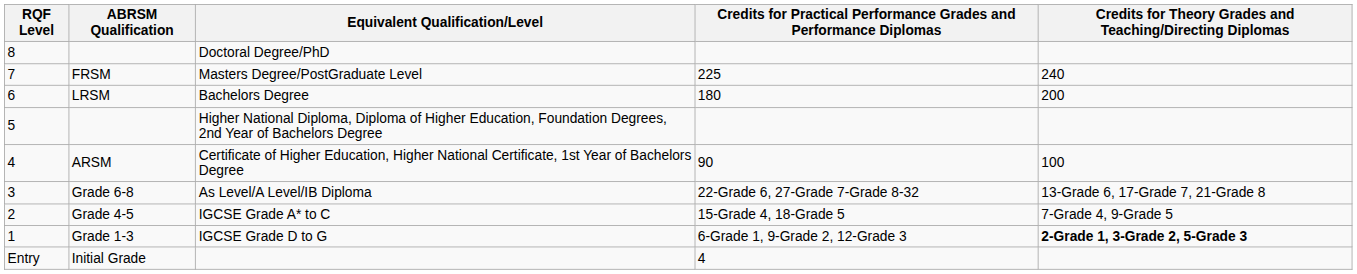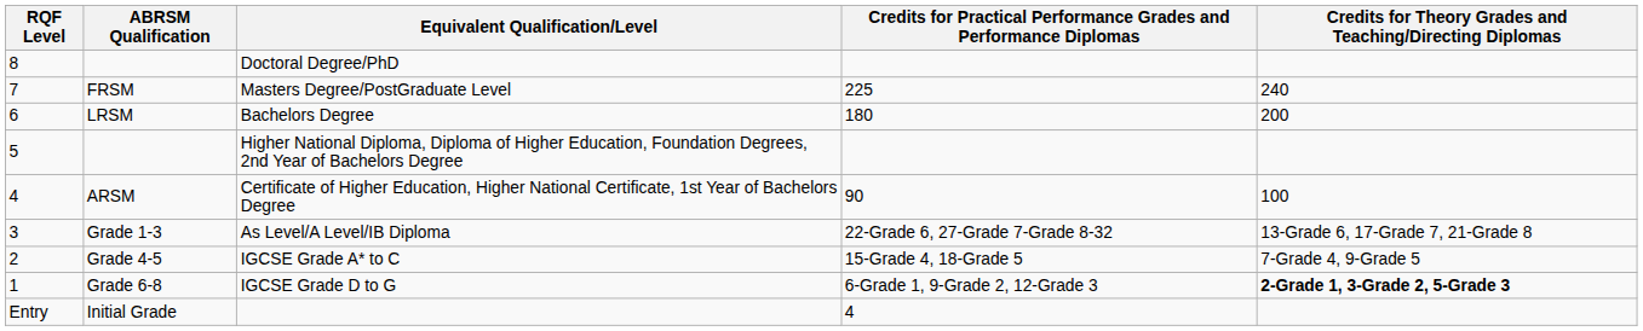 <table class="wikitable">
 <tr>
 <th>RQF Level</th>
 <th>ABRSM Qualification</th>
 <th>Equivalent Qualification/Level</th>
 <th>Credits for Practical Performance Grades and Performance Diplomas</th>
 <th>Credits for Theory Grades and Teaching/Directing Diplomas</th>
 </tr>
 <tr>
 <td>8</td>
 <td></td>
 <td>Doctoral Degree/PhD</td>
 <td></td>
 <td></td>
 </tr>
 <tr>
 <td>7</td>
 <td>FRSM</td>
 <td>Masters Degree/PostGraduate Level</td>
 <td>225</td>
 <td>240</td>
 </tr>
 <tr>
 <td>6</td>
 <td>LRSM</td>
 <td>Bachelors Degree</td>
 <td>180</td>
 <td>200</td>
 </tr>
 <tr>
 <td>5</td>
 <td></td>
 <td>Higher National Diploma, Diploma of Higher Education, Foundation Degrees, 2nd Year of Bachelors Degree</td>
 <td></td>
 </tr>
 <tr>
 <td>4</td>
 <td>ARSM</td>
 <td>Certificate of Higher Education, Higher National Certificate, 1st Year of Bachelors Degree</td>
 <td>90</td>
 <td>100</td>
 </tr>
 <tr>
 <td>3</td>
-<td>Grade 6-8</td>
+<td>Grade 1-3</td>
 <td>As Level/A Level/IB Diploma</td>
 <td>22-Grade 6, 27-Grade 7-Grade 8-32</td>
 <td>13-Grade 6, 17-Grade 7, 21-Grade 8</td>
 </tr>
 <tr>
 <td>2</td>
 <td>Grade 4-5</td>
 <td>IGCSE Grade A* to C</td>
 <td>15-Grade 4, 18-Grade 5</td>
 <td>7-Grade 4, 9-Grade 5</td>
 </tr>
 <tr>
 <td>1</td>
-<td>Grade 1-3</td>
+<td>Grade 6-8</td>
 <td>IGCSE Grade D to G</td>
 <td>6-Grade 1, 9-Grade 2, 12-Grade 3</td>
 <td><strong>2-Grade 1, 3-Grade 2, 5-Grade 3</strong></td>
 </tr>
 <tr>
 <td>Entry</td>
 <td>Initial Grade</td>
 <td></td>
 <td>4</td>
 <td></td>
 </tr>
 </table>
